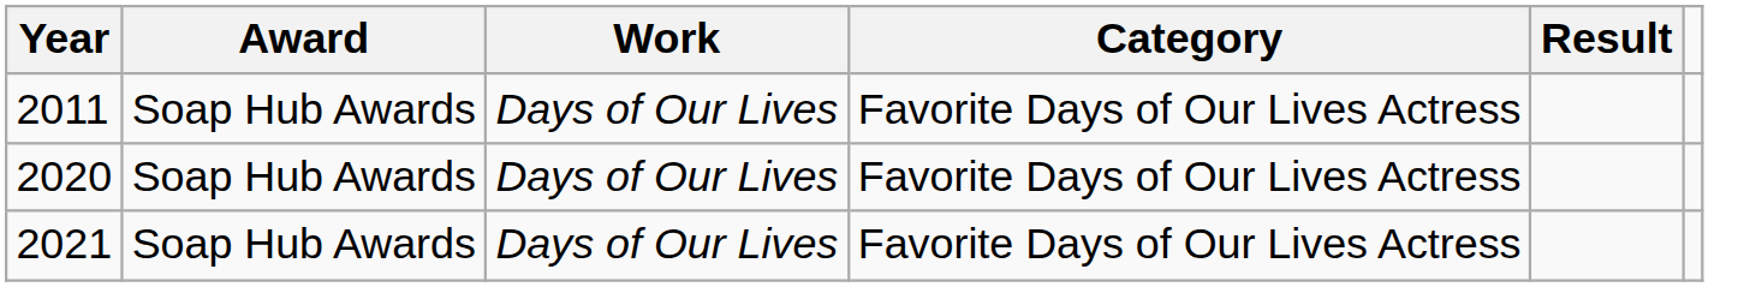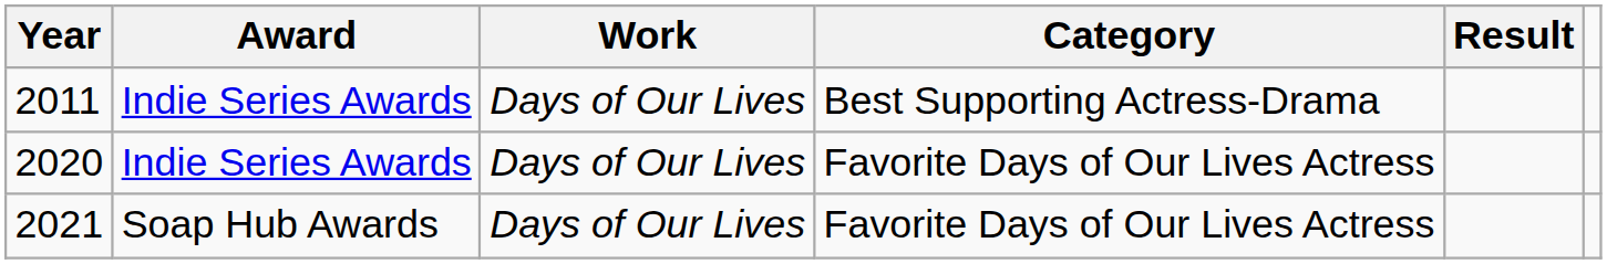 <table class="wikitable sortable plainrowheaders">
 <tr>
 <th>Year</th>
 <th>Award</th>
 <th>Work</th>
 <th>Category</th>
 <th>Result</th>
 </tr>
 <tr>
 <td>2011</td>
-<td>Soap Hub Awards</td>
+<td><a href='#'>Indie Series Awards</a></td>
 <td><em>Days of Our Lives</em></td>
-<td>Favorite Days of Our Lives Actress</td>
+<td>Best Supporting Actress-Drama</td>
 <td></td>
 <td><br></td>
 </tr>
 <tr>
 <td>2020</td>
-<td>Soap Hub Awards</td>
+<td><a href='#'>Indie Series Awards</a></td>
 <td><em>Days of Our Lives</em></td>
 <td>Favorite Days of Our Lives Actress</td>
 <td></td>
 <td></td>
 </tr>
 <tr>
 <td>2021</td>
 <td>Soap Hub Awards</td>
 <td><em>Days of Our Lives</em></td>
 <td>Favorite Days of Our Lives Actress</td>
 <td></td>
 <td></td>
 </tr>
 </table>
